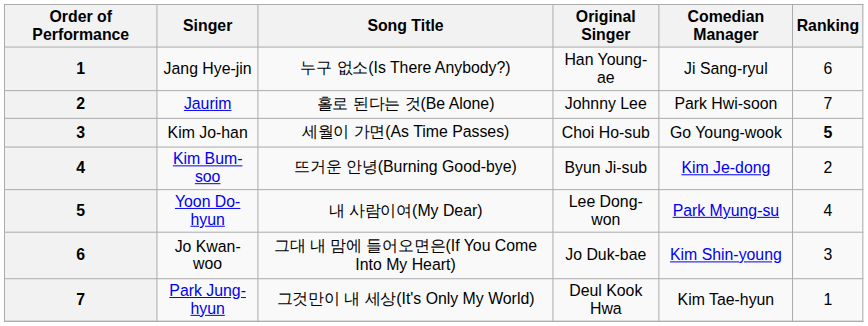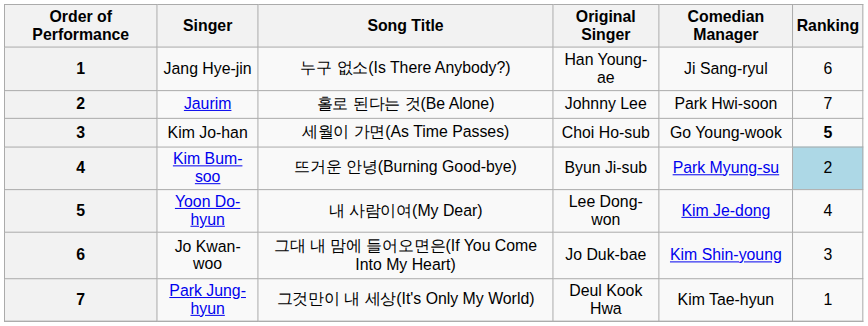 <table class="wikitable">
 <tr>
 <th>Order of Performance</th>
 <th>Singer</th>
 <th>Song Title</th>
 <th>Original Singer</th>
 <th>Comedian Manager</th>
 <th>Ranking</th>
 </tr>
 <tr align="center">
 <th>1</th>
 <td>Jang Hye-jin</td>
 <td>누구 없소(Is There Anybody?)</td>
 <td>Han Young-ae</td>
 <td>Ji Sang-ryul</td>
 <td>6</td>
 </tr>
 <tr align="center">
 <th>2</th>
 <td><a href='#'>Jaurim</a></td>
 <td>홀로 된다는 것(Be Alone)</td>
 <td>Johnny Lee</td>
 <td>Park Hwi-soon</td>
 <td>7</td>
 </tr>
 <tr align="center">
 <th>3</th>
 <td>Kim Jo-han</td>
 <td>세월이 가면(As Time Passes)</td>
 <td>Choi Ho-sub</td>
 <td>Go Young-wook</td>
 <td><strong>5</strong></td>
 </tr>
 <tr align="center">
 <th>4</th>
 <td><a href='#'>Kim Bum-soo</a></td>
 <td>뜨거운 안녕(Burning Good-bye)</td>
 <td>Byun Ji-sub</td>
-<td><a href='#'>Kim Je-dong</a></td>
-<td>2</td>
+<td><a href='#'>Park Myung-su</a></td>
+<td style="background: lightblue;">2</td>
 </tr>
 <tr align="center">
 <th>5</th>
 <td><a href='#'>Yoon Do-hyun</a></td>
 <td>내 사람이여(My Dear)</td>
 <td>Lee Dong-won</td>
-<td><a href='#'>Park Myung-su</a></td>
+<td><a href='#'>Kim Je-dong</a></td>
 <td>4</td>
 </tr>
 <tr align="center">
 <th>6</th>
 <td>Jo Kwan-woo</td>
 <td>그대 내 맘에 들어오면은(If You Come Into My Heart)</td>
 <td>Jo Duk-bae</td>
 <td><a href='#'>Kim Shin-young</a></td>
 <td>3</td>
 </tr>
 <tr align="center">
 <th>7</th>
 <td><a href='#'>Park Jung-hyun</a></td>
 <td>그것만이 내 세상(It's Only My World)</td>
 <td>Deul Kook Hwa</td>
 <td>Kim Tae-hyun</td>
 <td>1</td>
 </tr>
 <tr>
 </tr>
 </table>
